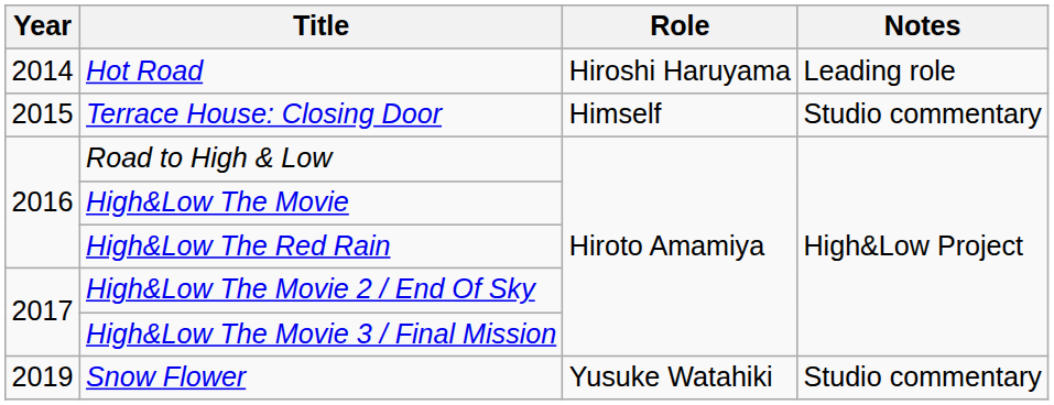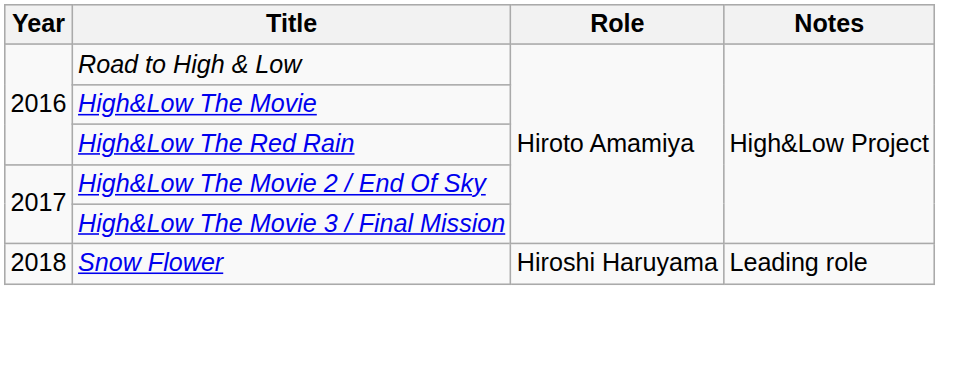 <table class="wikitable">
 <tr>
 <th>Year</th>
 <th>Title</th>
 <th>Role</th>
 <th>Notes</th>
-</tr>
-<tr>
-<td>2014</td>
-<td><em><a href='#'>Hot Road</a></em></td>
-<td>Hiroshi Haruyama</td>
-<td>Leading role</td>
-</tr>
-<tr>
-<td>2015</td>
-<td><em><a href='#'>Terrace House: Closing Door</a></em></td>
-<td>Himself</td>
-<td>Studio commentary</td>
 </tr>
 <tr>
 <td rowspan="3">2016</td>
 <td><em>Road to High & Low</em></td>
 <td rowspan="5">Hiroto Amamiya</td>
 <td rowspan="5">High&Low Project</td>
 </tr>
 <tr>
 <td><em><a href='#'>High&Low The Movie</a></em></td>
 </tr>
 <tr>
 <td><em><a href='#'>High&Low The Red Rain</a></em></td>
 </tr>
 <tr>
 <td rowspan="2">2017</td>
 <td><em><a href='#'>High&Low The Movie 2 / End Of Sky</a></em></td>
 </tr>
 <tr>
 <td><em><a href='#'>High&Low The Movie 3 / Final Mission</a></em></td>
 </tr>
 <tr>
-<td>2019</td>
+<td>2018</td>
 <td><em><a href='#'>Snow Flower</a></em></td>
-<td>Yusuke Watahiki</td>
-<td>Studio commentary</td>
+<td>Hiroshi Haruyama</td>
+<td>Leading role</td>
 </tr>
 </table>
